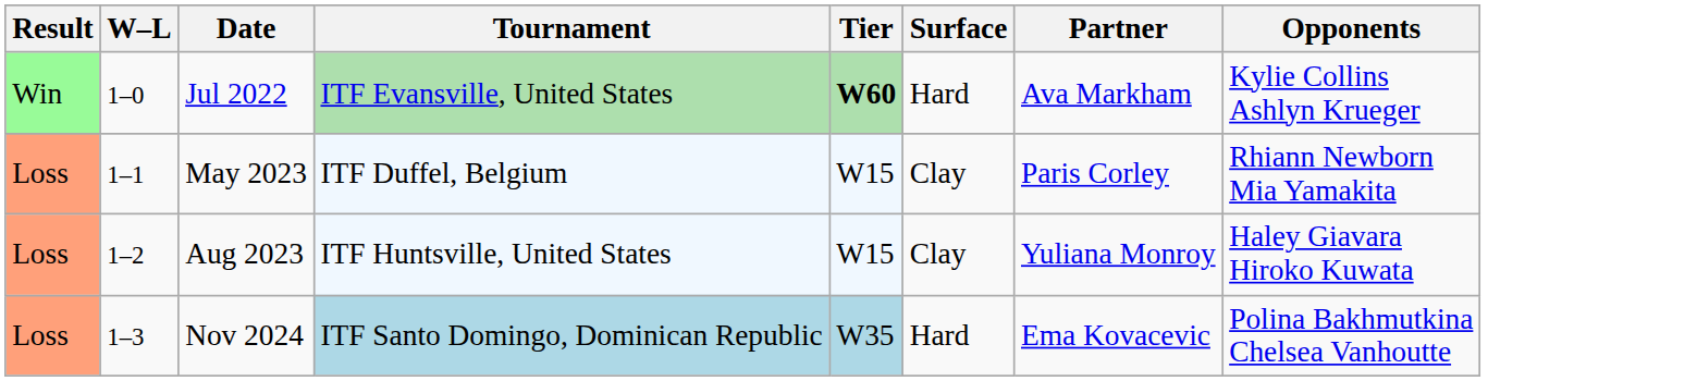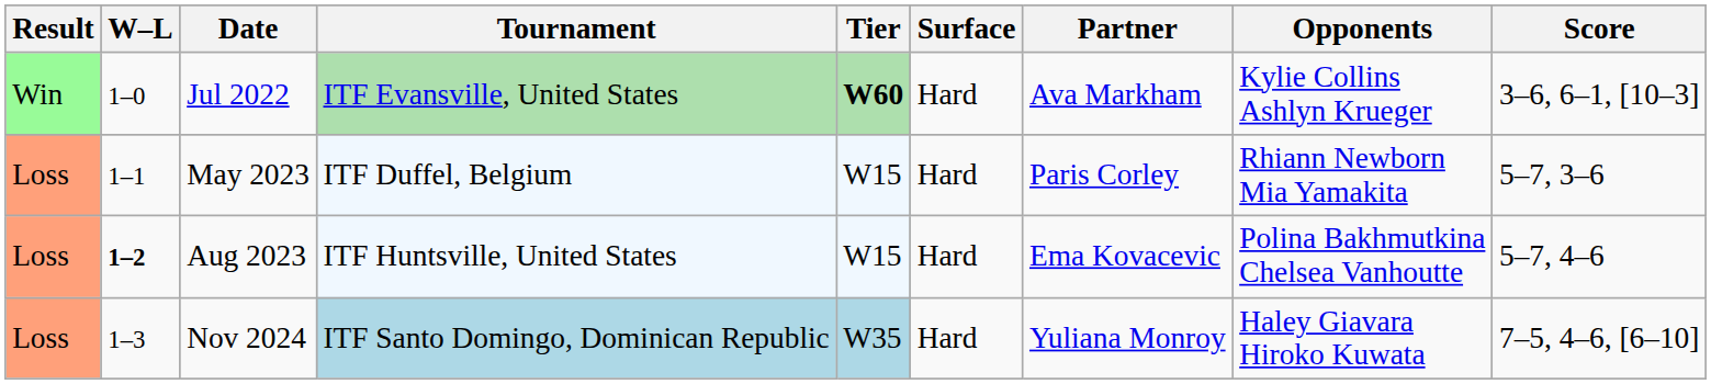 <table class="sortable wikitable">
 <tr>
 <th>Result</th>
 <th class="unsortable">W–L</th>
 <th>Date</th>
 <th>Tournament</th>
 <th>Tier</th>
 <th>Surface</th>
 <th>Partner</th>
 <th>Opponents</th>
+<th class="unsortable">Score</th>
 </tr>
 <tr>
 <td style="background:#98fb98;">Win</td>
 <td><small>1–0</small></td>
 <td><a href='#'>Jul 2022</a></td>
 <td style="background:#addfad;"><a href='#'>ITF Evansville</a>, United States</td>
 <td style="background:#addfad;"><strong>W60</strong></td>
 <td>Hard</td>
 <td> <a href='#'>Ava Markham</a></td>
 <td> <a href='#'>Kylie Collins</a> <br>  <a href='#'>Ashlyn Krueger</a></td>
+<td>3–6, 6–1, [10–3]</td>
 </tr>
 <tr>
 <td style=background:#FFA07A>Loss</td>
 <td><small>1–1</small></td>
 <td>May 2023</td>
 <td style=background:#f0f8ff;>ITF Duffel, Belgium</td>
 <td style=background:#f0f8ff;>W15</td>
-<td>Clay</td>
+<td>Hard</td>
 <td> <a href='#'>Paris Corley</a></td>
 <td> <a href='#'>Rhiann Newborn</a> <br>  <a href='#'>Mia Yamakita</a></td>
+<td>5–7, 3–6</td>
 </tr>
 <tr>
 <td style=background:#FFA07A>Loss</td>
-<td><small>1–2</small></td>
+<td><strong><small>1–2</small></strong></td>
 <td>Aug 2023</td>
 <td style=background:#f0f8ff;>ITF Huntsville, United States</td>
 <td style=background:#f0f8ff;>W15</td>
-<td>Clay</td>
-<td> <a href='#'>Yuliana Monroy</a></td>
-<td> <a href='#'>Haley Giavara</a> <br>  <a href='#'>Hiroko Kuwata</a></td>
+<td>Hard</td>
+<td> <a href='#'>Ema Kovacevic</a></td>
+<td> <a href='#'>Polina Bakhmutkina</a> <br>  <a href='#'>Chelsea Vanhoutte</a></td>
+<td>5–7, 4–6</td>
 </tr>
 <tr>
 <td style=background:#FFA07A>Loss</td>
 <td><small>1–3</small></td>
 <td>Nov 2024</td>
 <td style="background:lightblue;">ITF Santo Domingo, Dominican Republic</td>
 <td style="background:lightblue;">W35</td>
 <td>Hard</td>
-<td> <a href='#'>Ema Kovacevic</a></td>
-<td> <a href='#'>Polina Bakhmutkina</a> <br>  <a href='#'>Chelsea Vanhoutte</a></td>
+<td> <a href='#'>Yuliana Monroy</a></td>
+<td> <a href='#'>Haley Giavara</a> <br>  <a href='#'>Hiroko Kuwata</a></td>
+<td>7–5, 4–6, [6–10]</td>
 </tr>
 </table>
